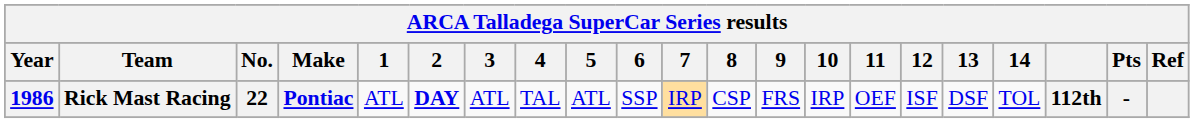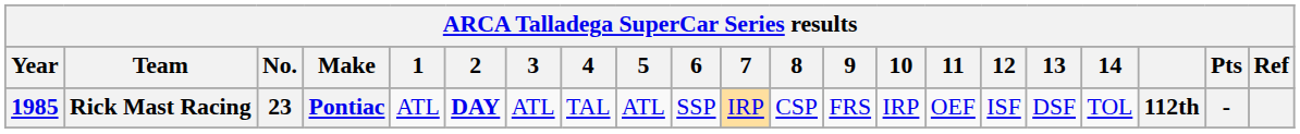 <table class="wikitable" style="text-align:center; font-size:75%">
 <tr>
 <th colspan=45><a href='#'>ARCA Talladega SuperCar Series</a> results</th>
 </tr>
 <tr>
 <th>Year</th>
 <th>Team</th>
 <th>No.</th>
 <th>Make</th>
 <th>1</th>
 <th>2</th>
 <th>3</th>
 <th>4</th>
 <th>5</th>
 <th>6</th>
 <th>7</th>
 <th>8</th>
 <th>9</th>
 <th>10</th>
 <th>11</th>
 <th>12</th>
 <th>13</th>
 <th>14</th>
 <th></th>
 <th>Pts</th>
 <th>Ref</th>
 </tr>
 <tr>
-<th><a href='#'>1986</a></th>
+<th><a href='#'>1985</a></th>
 <th>Rick Mast Racing</th>
-<th>22</th>
+<th>23</th>
 <th><a href='#'>Pontiac</a></th>
 <td><a href='#'>ATL</a></td>
 <td><strong><a href='#'>DAY</a></strong></td>
 <td><a href='#'>ATL</a></td>
 <td><a href='#'>TAL</a></td>
 <td><a href='#'>ATL</a></td>
 <td><a href='#'>SSP</a></td>
 <td style="background:#FFDF9F;"><a href='#'>IRP</a><br></td>
 <td><a href='#'>CSP</a></td>
 <td><a href='#'>FRS</a></td>
 <td><a href='#'>IRP</a></td>
 <td><a href='#'>OEF</a></td>
 <td><a href='#'>ISF</a></td>
 <td><a href='#'>DSF</a></td>
 <td><a href='#'>TOL</a></td>
 <th>112th</th>
 <th>-</th>
 <th></th>
 </tr>
 </table>
